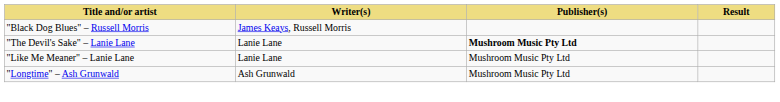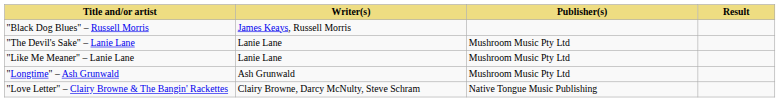 <table class="wikitable" width=100%>
 <tr>
 <th style="width:30%;background:#EEDD82;">Title and/or artist</th>
 <th style="width:30%;background:#EEDD82;">Writer(s)</th>
 <th style="width:30%;background:#EEDD82;">Publisher(s)</th>
 <th style="width:10%;background:#EEDD82;">Result</th>
 </tr>
 <tr>
 <td>"Black Dog Blues" – <a href='#'>Russell Morris</a></td>
 <td><a href='#'>James Keays</a>, Russell Morris</td>
 <td></td>
 <td></td>
 </tr>
 <tr>
 <td>"The Devil's Sake" – <a href='#'>Lanie Lane</a></td>
 <td>Lanie Lane</td>
-<td><strong>Mushroom Music Pty Ltd</strong></td>
+<td>Mushroom Music Pty Ltd</td>
 <td></td>
 </tr>
 <tr>
 <td>"Like Me Meaner" – Lanie Lane</td>
 <td>Lanie Lane</td>
 <td>Mushroom Music Pty Ltd</td>
 <td></td>
 </tr>
 <tr>
 <td>"<a href='#'>Longtime</a>" – <a href='#'>Ash Grunwald</a></td>
 <td>Ash Grunwald</td>
 <td>Mushroom Music Pty Ltd</td>
 <td></td>
 </tr>
+<tr>
+<td>"Love Letter" – <a href='#'>Clairy Browne & The Bangin' Rackettes</a></td>
+<td>Clairy Browne, Darcy McNulty, Steve Schram</td>
+<td>Native Tongue Music Publishing</td>
+<td></td>
+</tr>
 </table>
